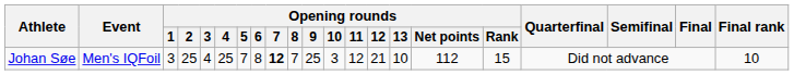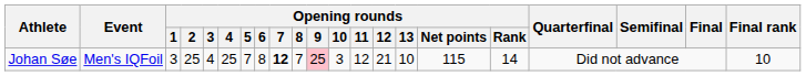 <table class="wikitable" style="font-size:90%">
 <tr>
 <th rowspan="2">Athlete</th>
 <th rowspan="2">Event</th>
 <th colspan=15>Opening rounds</th>
 <th rowspan=2>Quarterfinal</th>
 <th rowspan=2>Semifinal</th>
 <th rowspan=2>Final</th>
 <th rowspan=2>Final rank</th>
 </tr>
 <tr style="font-size:95%">
 <th>1</th>
 <th>2</th>
 <th>3</th>
 <th>4</th>
 <th>5</th>
 <th>6</th>
 <th>7</th>
 <th>8</th>
 <th>9</th>
 <th>10</th>
 <th>11</th>
 <th>12</th>
 <th>13</th>
 <th>Net points</th>
 <th>Rank</th>
 </tr>
 <tr align=center>
 <td align=left><a href='#'>Johan Søe</a></td>
 <td align=left><a href='#'>Men's IQFoil</a></td>
 <td>3</td>
 <td>25<br><strong></strong></td>
 <td>4</td>
 <td>25<br><strong></strong></td>
 <td>7</td>
 <td>8</td>
 <td><strong>12</strong></td>
 <td>7</td>
-<td>25<br><strong></strong></td>
+<td style="background: pink;">25<br><strong></strong></td>
 <td>3</td>
 <td>12</td>
 <td>21</td>
 <td>10</td>
-<td>112</td>
-<td>15</td>
+<td>115</td>
+<td>14</td>
 <td colspan=3>Did not advance</td>
 <td>10</td>
 </tr>
 </table>
